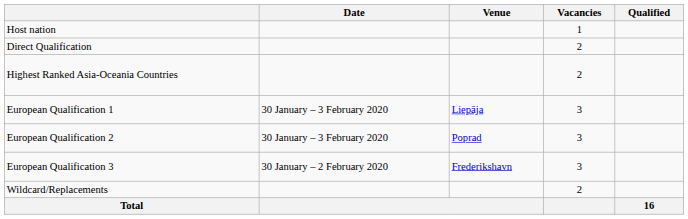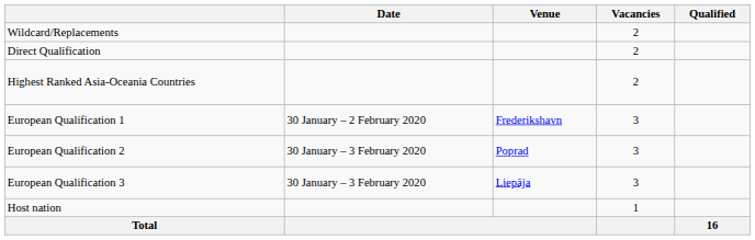 <table class="wikitable" width="65%">
 <tr>
 <th></th>
 <th>Date</th>
 <th>Venue</th>
 <th>Vacancies</th>
 <th>Qualified</th>
 </tr>
 <tr>
-<td>Host nation</td>
+<td>Wildcard/Replacements</td>
 <td></td>
 <td></td>
-<td align="center">1</td>
-<td></td>
+<td align="center">2</td>
+<td><br></td>
 </tr>
 <tr>
 <td>Direct Qualification</td>
 <td></td>
 <td></td>
 <td align="center">2</td>
 <td><br></td>
 </tr>
 <tr>
 <td>Highest Ranked Asia-Oceania Countries</td>
 <td></td>
 <td></td>
 <td align="center">2</td>
 <td><br><br><br></td>
 </tr>
 <tr>
 <td>European Qualification 1</td>
-<td>30 January – 3 February 2020</td>
-<td> <a href='#'>Liepāja</a></td>
+<td>30 January – 2 February 2020</td>
+<td> <a href='#'>Frederikshavn</a></td>
 <td align="center">3</td>
 <td><br><br></td>
 </tr>
 <tr>
 <td>European Qualification 2</td>
 <td>30 January – 3 February 2020</td>
 <td> <a href='#'>Poprad</a></td>
 <td align="center">3</td>
 <td><br><br></td>
 </tr>
 <tr>
 <td>European Qualification 3</td>
-<td>30 January – 2 February 2020</td>
-<td> <a href='#'>Frederikshavn</a></td>
+<td>30 January – 3 February 2020</td>
+<td> <a href='#'>Liepāja</a></td>
 <td align="center">3</td>
 <td><br><br></td>
 </tr>
 <tr>
-<td>Wildcard/Replacements</td>
+<td>Host nation</td>
 <td></td>
 <td></td>
-<td align="center">2</td>
-<td><br></td>
+<td align="center">1</td>
+<td></td>
 </tr>
 <tr>
 <th>Total</th>
 <th colspan="2"></th>
 <th></th>
 <th>16</th>
 </tr>
 </table>
